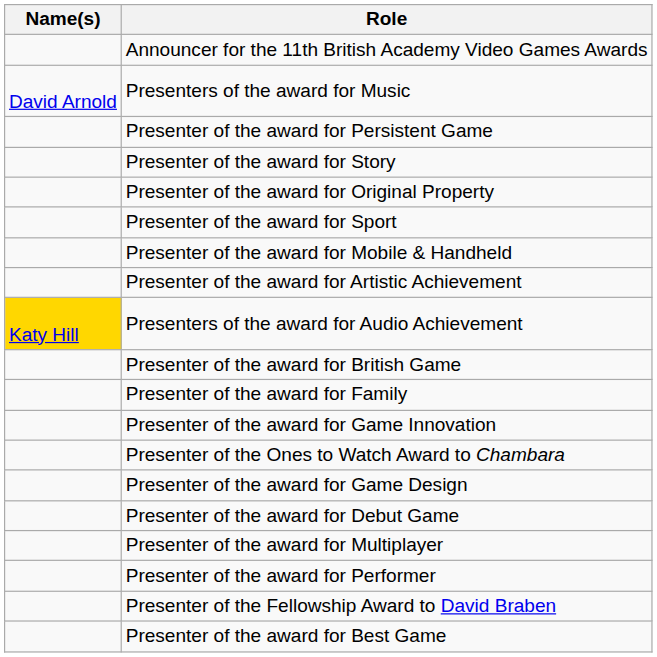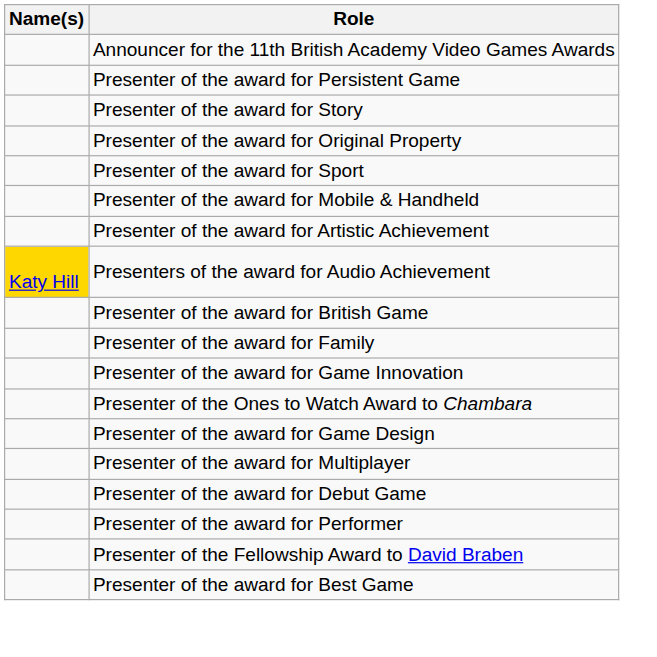 <table class="wikitable sortable">
 <tr>
 <th>Name(s)</th>
 <th>Role</th>
 </tr>
 <tr>
 <td></td>
 <td>Announcer for the 11th British Academy Video Games Awards</td>
-</tr>
-<tr>
-<td><br><a href='#'>David Arnold</a></td>
-<td>Presenters of the award for Music</td>
 </tr>
 <tr>
 <td></td>
 <td>Presenter of the award for Persistent Game</td>
 </tr>
 <tr>
 <td></td>
 <td>Presenter of the award for Story</td>
 </tr>
 <tr>
 <td></td>
 <td>Presenter of the award for Original Property</td>
 </tr>
 <tr>
 <td></td>
 <td>Presenter of the award for Sport</td>
 </tr>
 <tr>
 <td></td>
 <td>Presenter of the award for Mobile & Handheld</td>
 </tr>
 <tr>
 <td></td>
 <td>Presenter of the award for Artistic Achievement</td>
 </tr>
 <tr>
 <td style="background: gold;"><br><a href='#'>Katy Hill</a></td>
 <td>Presenters of the award for Audio Achievement</td>
 </tr>
 <tr>
 <td></td>
 <td>Presenter of the award for British Game</td>
 </tr>
 <tr>
 <td></td>
 <td>Presenter of the award for Family</td>
 </tr>
 <tr>
 <td></td>
 <td>Presenter of the award for Game Innovation</td>
 </tr>
 <tr>
 <td></td>
 <td>Presenter of the Ones to Watch Award to <em>Chambara</em></td>
 </tr>
 <tr>
 <td></td>
 <td>Presenter of the award for Game Design</td>
 </tr>
 <tr>
 <td></td>
-<td>Presenter of the award for Debut Game</td>
+<td>Presenter of the award for Multiplayer</td>
 </tr>
 <tr>
 <td></td>
-<td>Presenter of the award for Multiplayer</td>
+<td>Presenter of the award for Debut Game</td>
 </tr>
 <tr>
 <td></td>
 <td>Presenter of the award for Performer</td>
 </tr>
 <tr>
 <td></td>
 <td>Presenter of the Fellowship Award to <a href='#'>David Braben</a></td>
 </tr>
 <tr>
 <td></td>
 <td>Presenter of the award for Best Game</td>
 </tr>
 </table>
